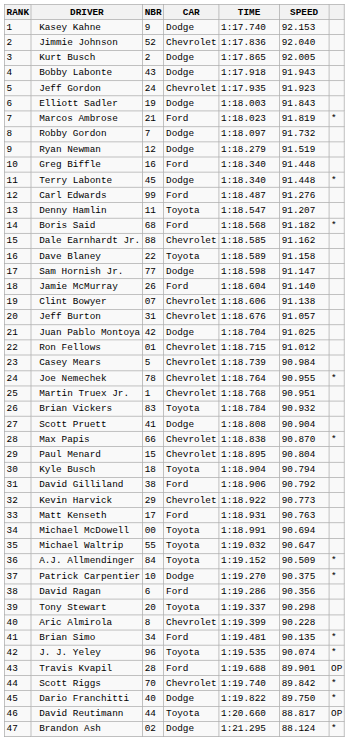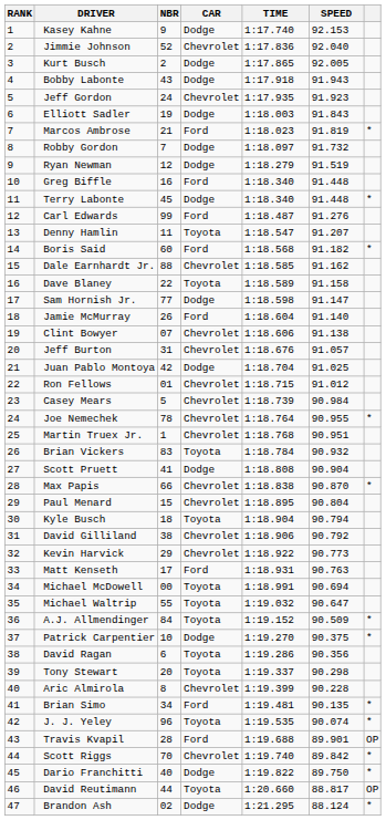 <table class="wikitable">
 <tr>
 <th>RANK</th>
 <th>DRIVER</th>
 <th>NBR</th>
 <th>CAR</th>
 <th>TIME</th>
 <th>SPEED</th>
 <th></th>
 </tr>
 <tr>
 <td>1</td>
 <td> Kasey Kahne</td>
 <td>9</td>
 <td>Dodge</td>
 <td>1:17.740  </td>
 <td>92.153  </td>
 <td></td>
 </tr>
 <tr>
 <td>2</td>
 <td> Jimmie Johnson</td>
 <td>52</td>
 <td>Chevrolet</td>
 <td>1:17.836  </td>
 <td>92.040  </td>
 <td></td>
 </tr>
 <tr>
 <td>3</td>
 <td> Kurt Busch</td>
 <td>2</td>
 <td>Dodge</td>
 <td>1:17.865  </td>
 <td>92.005  </td>
 <td></td>
 </tr>
 <tr>
 <td>4</td>
 <td> Bobby Labonte</td>
 <td>43</td>
 <td>Dodge</td>
 <td>1:17.918  </td>
 <td>91.943  </td>
 <td></td>
 </tr>
 <tr>
 <td>5</td>
 <td> Jeff Gordon</td>
 <td>24</td>
 <td>Chevrolet</td>
 <td>1:17.935  </td>
 <td>91.923  </td>
 <td></td>
 </tr>
 <tr>
 <td>6</td>
 <td> Elliott Sadler</td>
 <td>19</td>
 <td>Dodge</td>
 <td>1:18.003  </td>
 <td>91.843  </td>
 <td></td>
 </tr>
 <tr>
 <td>7</td>
 <td> Marcos Ambrose</td>
 <td>21</td>
 <td>Ford</td>
 <td>1:18.023  </td>
 <td>91.819  </td>
 <td>*</td>
 </tr>
 <tr>
 <td>8</td>
 <td> Robby Gordon</td>
 <td>7</td>
 <td>Dodge</td>
 <td>1:18.097  </td>
 <td>91.732  </td>
 <td></td>
 </tr>
 <tr>
 <td>9</td>
 <td> Ryan Newman</td>
 <td>12</td>
 <td>Dodge</td>
 <td>1:18.279  </td>
 <td>91.519  </td>
 <td></td>
 </tr>
 <tr>
 <td>10</td>
 <td> Greg Biffle</td>
 <td>16</td>
 <td>Ford</td>
 <td>1:18.340  </td>
 <td>91.448  </td>
 <td></td>
 </tr>
 <tr>
 <td>11</td>
 <td> Terry Labonte</td>
 <td>45</td>
 <td>Dodge</td>
 <td>1:18.340  </td>
 <td>91.448  </td>
 <td>*</td>
 </tr>
 <tr>
 <td>12</td>
 <td> Carl Edwards</td>
 <td>99</td>
 <td>Ford</td>
 <td>1:18.487  </td>
 <td>91.276  </td>
 <td></td>
 </tr>
 <tr>
 <td>13</td>
 <td> Denny Hamlin</td>
 <td>11</td>
 <td>Toyota</td>
 <td>1:18.547  </td>
 <td>91.207  </td>
 <td></td>
 </tr>
 <tr>
 <td>14</td>
 <td> Boris Said</td>
-<td>68</td>
+<td>60</td>
 <td>Ford</td>
 <td>1:18.568  </td>
 <td>91.182  </td>
 <td>*</td>
 </tr>
 <tr>
 <td>15</td>
 <td> Dale Earnhardt Jr.</td>
 <td>88</td>
 <td>Chevrolet</td>
 <td>1:18.585  </td>
 <td>91.162  </td>
 <td></td>
 </tr>
 <tr>
 <td>16</td>
 <td> Dave Blaney</td>
 <td>22</td>
 <td>Toyota</td>
 <td>1:18.589  </td>
 <td>91.158  </td>
 <td></td>
 </tr>
 <tr>
 <td>17</td>
 <td> Sam Hornish Jr.</td>
 <td>77</td>
 <td>Dodge</td>
 <td>1:18.598  </td>
 <td>91.147  </td>
 <td></td>
 </tr>
 <tr>
 <td>18</td>
 <td> Jamie McMurray</td>
 <td>26</td>
 <td>Ford</td>
 <td>1:18.604  </td>
 <td>91.140  </td>
 <td></td>
 </tr>
 <tr>
 <td>19</td>
 <td> Clint Bowyer</td>
 <td>07</td>
 <td>Chevrolet</td>
 <td>1:18.606  </td>
 <td>91.138  </td>
 <td></td>
 </tr>
 <tr>
 <td>20</td>
 <td> Jeff Burton</td>
 <td>31</td>
 <td>Chevrolet</td>
 <td>1:18.676  </td>
 <td>91.057  </td>
 <td></td>
 </tr>
 <tr>
 <td>21</td>
 <td> Juan Pablo Montoya</td>
 <td>42</td>
 <td>Dodge</td>
 <td>1:18.704  </td>
 <td>91.025  </td>
 <td></td>
 </tr>
 <tr>
 <td>22</td>
 <td> Ron Fellows</td>
 <td>01</td>
 <td>Chevrolet</td>
 <td>1:18.715  </td>
 <td>91.012  </td>
 <td></td>
 </tr>
 <tr>
 <td>23</td>
 <td> Casey Mears</td>
 <td>5</td>
 <td>Chevrolet</td>
 <td>1:18.739  </td>
 <td>90.984  </td>
 <td></td>
 </tr>
 <tr>
 <td>24</td>
 <td> Joe Nemechek</td>
 <td>78</td>
 <td>Chevrolet</td>
 <td>1:18.764  </td>
 <td>90.955  </td>
 <td>*</td>
 </tr>
 <tr>
 <td>25</td>
 <td> Martin Truex Jr.</td>
 <td>1</td>
 <td>Chevrolet</td>
 <td>1:18.768  </td>
 <td>90.951  </td>
 <td></td>
 </tr>
 <tr>
 <td>26</td>
 <td> Brian Vickers</td>
 <td>83</td>
 <td>Toyota</td>
 <td>1:18.784  </td>
 <td>90.932  </td>
 <td></td>
 </tr>
 <tr>
 <td>27</td>
 <td> Scott Pruett</td>
 <td>41</td>
 <td>Dodge</td>
 <td>1:18.808  </td>
 <td>90.904  </td>
 <td></td>
 </tr>
 <tr>
 <td>28</td>
 <td> Max Papis</td>
 <td>66</td>
 <td>Chevrolet</td>
 <td>1:18.838  </td>
 <td>90.870  </td>
 <td>*</td>
 </tr>
 <tr>
 <td>29</td>
 <td> Paul Menard</td>
 <td>15</td>
 <td>Chevrolet</td>
 <td>1:18.895  </td>
 <td>90.804  </td>
 <td></td>
 </tr>
 <tr>
 <td>30</td>
 <td> Kyle Busch</td>
 <td>18</td>
 <td>Toyota</td>
 <td>1:18.904  </td>
 <td>90.794  </td>
 <td></td>
 </tr>
 <tr>
 <td>31</td>
 <td> David Gilliland</td>
 <td>38</td>
-<td>Ford</td>
+<td>Chevrolet</td>
 <td>1:18.906  </td>
 <td>90.792  </td>
 <td></td>
 </tr>
 <tr>
 <td>32</td>
 <td> Kevin Harvick</td>
 <td>29</td>
 <td>Chevrolet</td>
 <td>1:18.922  </td>
 <td>90.773  </td>
 <td></td>
 </tr>
 <tr>
 <td>33</td>
 <td> Matt Kenseth</td>
 <td>17</td>
 <td>Ford</td>
 <td>1:18.931  </td>
 <td>90.763  </td>
 <td></td>
 </tr>
 <tr>
 <td>34</td>
 <td> Michael McDowell</td>
 <td>00</td>
 <td>Toyota</td>
 <td>1:18.991  </td>
 <td>90.694  </td>
 <td></td>
 </tr>
 <tr>
 <td>35</td>
 <td> Michael Waltrip</td>
 <td>55</td>
 <td>Toyota</td>
 <td>1:19.032  </td>
 <td>90.647  </td>
 <td></td>
 </tr>
 <tr>
 <td>36</td>
 <td> A.J. Allmendinger</td>
 <td>84</td>
 <td>Toyota</td>
 <td>1:19.152  </td>
 <td>90.509  </td>
 <td>*</td>
 </tr>
 <tr>
 <td>37</td>
 <td> Patrick Carpentier</td>
 <td>10</td>
 <td>Dodge</td>
 <td>1:19.270  </td>
 <td>90.375  </td>
 <td>*</td>
 </tr>
 <tr>
 <td>38</td>
 <td> David Ragan</td>
 <td>6</td>
-<td>Ford</td>
+<td>Toyota</td>
 <td>1:19.286  </td>
 <td>90.356  </td>
 <td></td>
 </tr>
 <tr>
 <td>39</td>
 <td> Tony Stewart</td>
 <td>20</td>
 <td>Toyota</td>
 <td>1:19.337  </td>
 <td>90.298  </td>
 <td></td>
 </tr>
 <tr>
 <td>40</td>
 <td> Aric Almirola</td>
 <td>8</td>
 <td>Chevrolet</td>
 <td>1:19.399  </td>
 <td>90.228  </td>
 <td></td>
 </tr>
 <tr>
 <td>41</td>
 <td> Brian Simo</td>
 <td>34</td>
 <td>Ford</td>
 <td>1:19.481  </td>
 <td>90.135  </td>
 <td>*</td>
 </tr>
 <tr>
 <td>42</td>
 <td> J. J. Yeley</td>
 <td>96</td>
 <td>Toyota</td>
 <td>1:19.535  </td>
 <td>90.074  </td>
 <td>*</td>
 </tr>
 <tr>
 <td>43</td>
 <td> Travis Kvapil</td>
 <td>28</td>
 <td>Ford</td>
 <td>1:19.688  </td>
 <td>89.901  </td>
 <td>OP</td>
 </tr>
 <tr>
 <td>44</td>
 <td> Scott Riggs</td>
 <td>70</td>
 <td>Chevrolet</td>
 <td>1:19.740  </td>
 <td>89.842  </td>
 <td>*</td>
 </tr>
 <tr>
 <td>45</td>
 <td> Dario Franchitti</td>
 <td>40</td>
 <td>Dodge</td>
 <td>1:19.822  </td>
 <td>89.750  </td>
 <td>*</td>
 </tr>
 <tr>
 <td>46</td>
 <td> David Reutimann</td>
 <td>44</td>
 <td>Toyota</td>
 <td>1:20.660  </td>
 <td>88.817  </td>
 <td>OP</td>
 </tr>
 <tr>
 <td>47</td>
 <td> Brandon Ash</td>
 <td>02</td>
 <td>Dodge</td>
 <td>1:21.295  </td>
 <td>88.124  </td>
 <td>*</td>
 </tr>
 </table>
